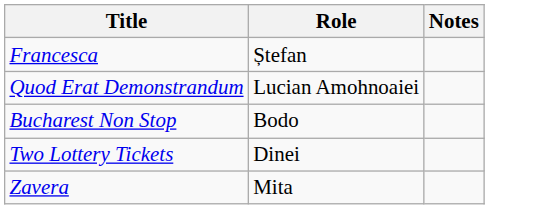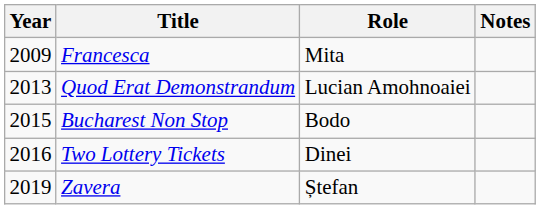 <table class="wikitable sortable">
 <tr>
+<th>Year</th>
 <th>Title</th>
 <th>Role</th>
 <th class="unsortable">Notes</th>
 </tr>
 <tr>
+<td>2009</td>
 <td><em><a href='#'>Francesca</a></em></td>
-<td>Ștefan</td>
+<td>Mita</td>
 <td></td>
 </tr>
 <tr>
+<td>2013</td>
 <td><em><a href='#'>Quod Erat Demonstrandum</a></em></td>
 <td>Lucian Amohnoaiei</td>
 <td></td>
 </tr>
 <tr>
+<td>2015</td>
 <td><em><a href='#'>Bucharest Non Stop</a></em></td>
 <td>Bodo</td>
 <td></td>
 </tr>
 <tr>
+<td>2016</td>
 <td><em><a href='#'>Two Lottery Tickets</a></em></td>
 <td>Dinei</td>
 <td></td>
 </tr>
 <tr>
+<td>2019</td>
 <td><em><a href='#'>Zavera</a></em></td>
-<td>Mita</td>
+<td>Ștefan</td>
 <td></td>
 </tr>
 </table>
